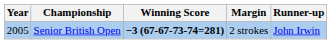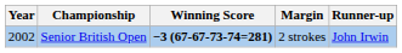 <table class="wikitable">
 <tr>
 <th>Year</th>
 <th>Championship</th>
 <th>Winning Score</th>
 <th>Margin</th>
 <th>Runner-up</th>
 </tr>
 <tr style="background:#ABCDEF;">
-<td>2005</td>
+<td>2002</td>
 <td><a href='#'>Senior British Open</a></td>
 <td><strong>−3 (67-67-73-74=281)</strong></td>
 <td>2 strokes</td>
 <td> <a href='#'>John Irwin</a></td>
 </tr>
 </table>
